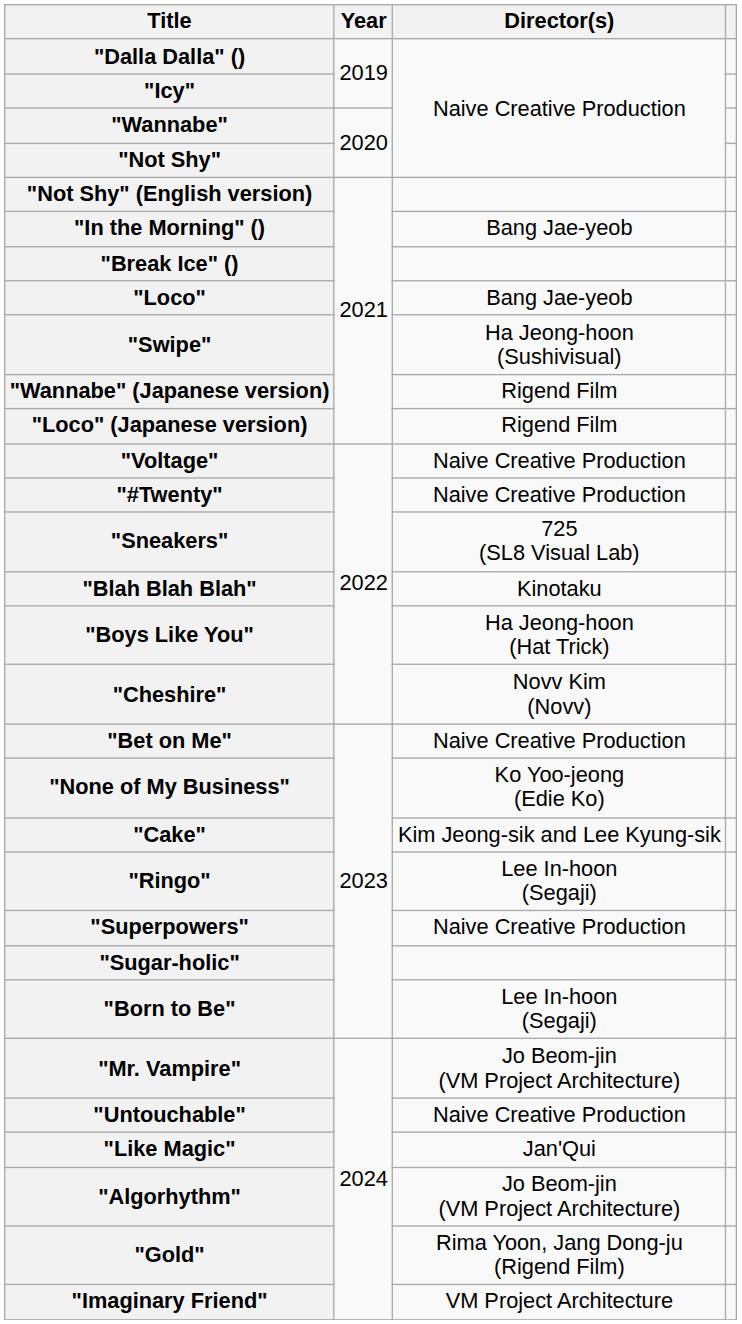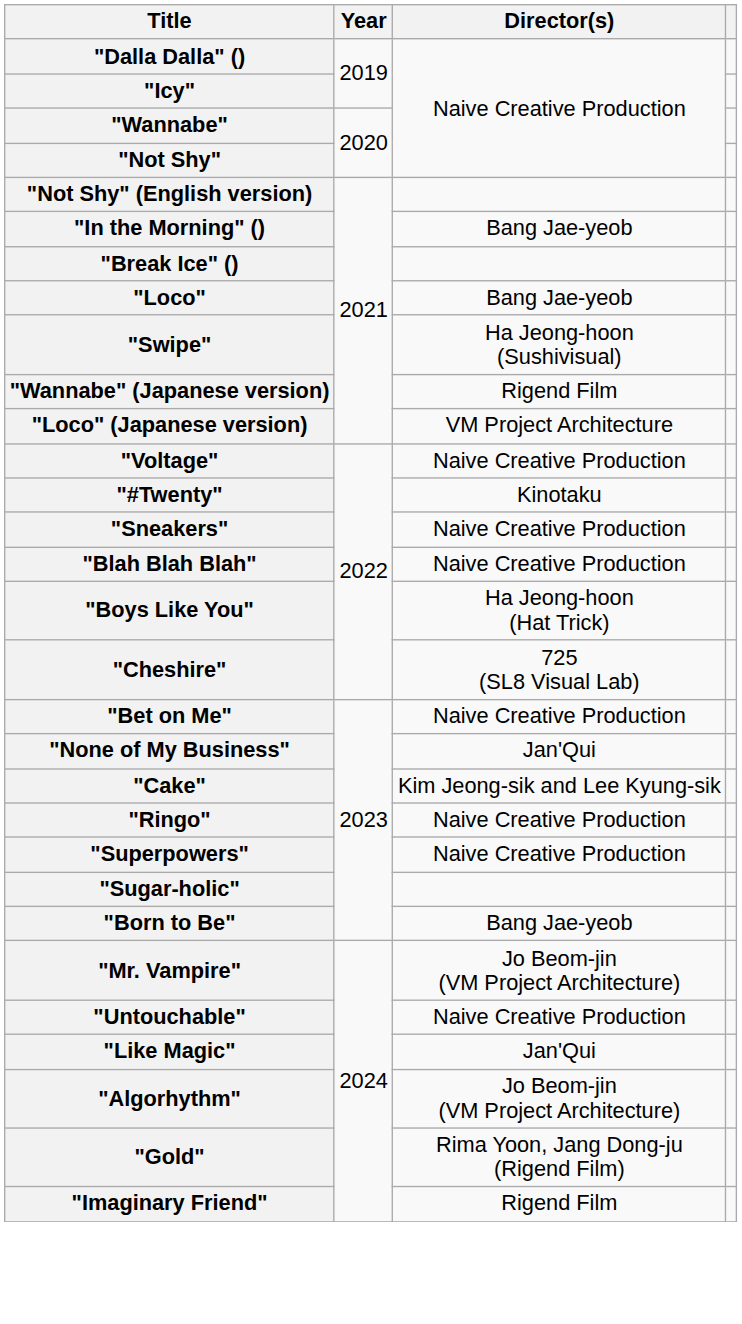 <table class="wikitable plainrowheaders" style="text-align:center">
 <tr>
 <th scope="col">Title</th>
 <th scope="col">Year</th>
 <th scope="col">Director(s)</th>
 <th scope="col"></th>
 </tr>
 <tr>
 <th scope="row">"Dalla Dalla" ()</th>
 <td rowspan="2">2019</td>
 <td rowspan="4">Naive Creative Production</td>
 <td></td>
 </tr>
 <tr>
 <th scope="row">"Icy"</th>
 <td></td>
 </tr>
 <tr>
 <th scope="row">"Wannabe"</th>
 <td rowspan="2">2020</td>
 <td></td>
 </tr>
 <tr>
 <th scope="row">"Not Shy"</th>
 <td></td>
 </tr>
 <tr>
 <th scope="row">"Not Shy" (English version) <br></th>
 <td rowspan="7">2021</td>
 <td></td>
 <td></td>
 </tr>
 <tr>
 <th scope="row">"In the Morning" ()</th>
 <td>Bang Jae-yeob</td>
 <td></td>
 </tr>
 <tr>
 <th scope="row">"Break Ice" ()<br></th>
 <td></td>
 <td></td>
 </tr>
 <tr>
 <th scope="row">"Loco"</th>
 <td>Bang Jae-yeob</td>
 <td></td>
 </tr>
 <tr>
 <th scope="row">"Swipe"</th>
 <td>Ha Jeong-hoon<br>(Sushivisual)</td>
 <td></td>
 </tr>
 <tr>
 <th scope="row">"Wannabe" (Japanese version)</th>
 <td>Rigend Film</td>
 <td></td>
 </tr>
 <tr>
 <th scope="row">"Loco" (Japanese version)</th>
-<td>Rigend Film</td>
+<td>VM Project Architecture</td>
 <td></td>
 </tr>
 <tr>
 <th scope="row">"Voltage"</th>
 <td rowspan="6">2022</td>
 <td>Naive Creative Production</td>
 <td></td>
 </tr>
 <tr>
 <th scope="row">"#Twenty"</th>
+<td>Kinotaku</td>
+<td></td>
+</tr>
+<tr>
+<th scope="row">"Sneakers"</th>
 <td>Naive Creative Production</td>
 <td></td>
 </tr>
 <tr>
-<th scope="row">"Sneakers"</th>
-<td>725<br>(SL8 Visual Lab)</td>
-<td></td>
-</tr>
-<tr>
 <th scope="row">"Blah Blah Blah"</th>
-<td>Kinotaku</td>
+<td>Naive Creative Production</td>
 <td></td>
 </tr>
 <tr>
 <th scope="row">"Boys Like You"</th>
 <td>Ha Jeong-hoon<br>(Hat Trick)</td>
 <td></td>
 </tr>
 <tr>
 <th scope="row">"Cheshire"</th>
-<td>Novv Kim<br>(Novv)</td>
+<td>725<br>(SL8 Visual Lab)</td>
 <td></td>
 </tr>
 <tr>
 <th scope="row">"Bet on Me"</th>
 <td rowspan="7">2023</td>
 <td>Naive Creative Production</td>
 <td></td>
 </tr>
 <tr>
 <th scope="row">"None of My Business"</th>
-<td>Ko Yoo-jeong<br>(Edie Ko)</td>
+<td>Jan'Qui</td>
 <td></td>
 </tr>
 <tr>
 <th scope="row">"Cake"</th>
 <td>Kim Jeong-sik and Lee Kyung-sik</td>
 <td></td>
 </tr>
 <tr>
 <th scope="row">"Ringo"</th>
-<td>Lee In-hoon<br>(Segaji)</td>
+<td>Naive Creative Production</td>
 <td></td>
 </tr>
 <tr>
 <th scope="row">"Superpowers"</th>
 <td>Naive Creative Production</td>
 <td></td>
 </tr>
 <tr>
 <th scope="row">"Sugar-holic"</th>
 <td></td>
 <td></td>
 </tr>
 <tr>
 <th scope="row">"Born to Be"</th>
-<td>Lee In-hoon<br>(Segaji)</td>
+<td>Bang Jae-yeob</td>
 <td></td>
 </tr>
 <tr>
 <th scope="row">"Mr. Vampire"</th>
 <td rowspan="6">2024</td>
 <td>Jo Beom-jin<br>(VM Project Architecture)</td>
 <td></td>
 </tr>
 <tr>
 <th scope="row">"Untouchable"</th>
 <td>Naive Creative Production</td>
 <td></td>
 </tr>
 <tr>
 <th scope="row">"Like Magic"<br></th>
 <td>Jan'Qui</td>
 <td></td>
 </tr>
 <tr>
 <th scope="row">"Algorhythm"</th>
 <td>Jo Beom-jin<br>(VM Project Architecture)</td>
 <td></td>
 </tr>
 <tr>
 <th scope="row">"Gold"</th>
 <td>Rima Yoon, Jang Dong-ju<br>(Rigend Film)</td>
 <td></td>
 </tr>
 <tr>
 <th scope="row">"Imaginary Friend"</th>
-<td>VM Project Architecture</td>
+<td>Rigend Film</td>
 <td></td>
 </tr>
 </table>
